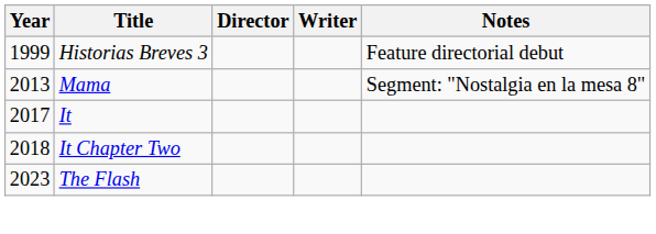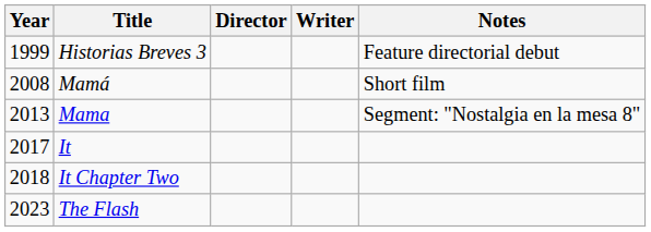 <table class="wikitable">
 <tr>
 <th>Year</th>
 <th>Title</th>
 <th>Director</th>
 <th>Writer</th>
 <th>Notes</th>
 </tr>
 <tr>
 <td>1999</td>
 <td><em>Historias Breves 3</em></td>
 <td></td>
 <td></td>
 <td>Feature directorial debut</td>
+</tr>
+<tr>
+<td>2008</td>
+<td><em>Mamá</em></td>
+<td></td>
+<td></td>
+<td>Short film</td>
 </tr>
 <tr>
 <td>2013</td>
 <td><em><a href='#'>Mama</a></em></td>
 <td></td>
 <td></td>
 <td>Segment: "Nostalgia en la mesa 8"</td>
 </tr>
 <tr>
 <td>2017</td>
 <td><em><a href='#'>It</a></em></td>
 <td></td>
 <td></td>
 <td></td>
 </tr>
 <tr>
 <td>2018</td>
 <td><em><a href='#'>It Chapter Two</a></em></td>
 <td></td>
 <td></td>
 <td></td>
 </tr>
 <tr>
 <td>2023</td>
 <td><em><a href='#'>The Flash</a></em></td>
 <td></td>
 <td></td>
 <td></td>
 </tr>
 </table>
